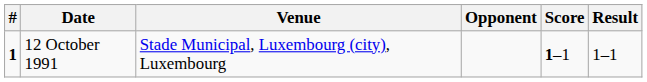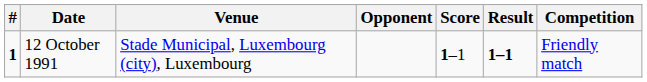 <table class="wikitable">
 <tr>
 <th>#</th>
 <th>Date</th>
 <th>Venue</th>
 <th>Opponent</th>
 <th>Score</th>
 <th>Result</th>
+<th>Competition</th>
 </tr>
 <tr>
 <td><strong>1</strong></td>
 <td>12 October 1991</td>
 <td><a href='#'>Stade Municipal</a>, <a href='#'>Luxembourg (city)</a>, Luxembourg</td>
 <td></td>
 <td><strong>1</strong>–1</td>
-<td>1–1</td>
+<td><strong>1–1</strong></td>
+<td><a href='#'>Friendly match</a></td>
 </tr>
 </table>
